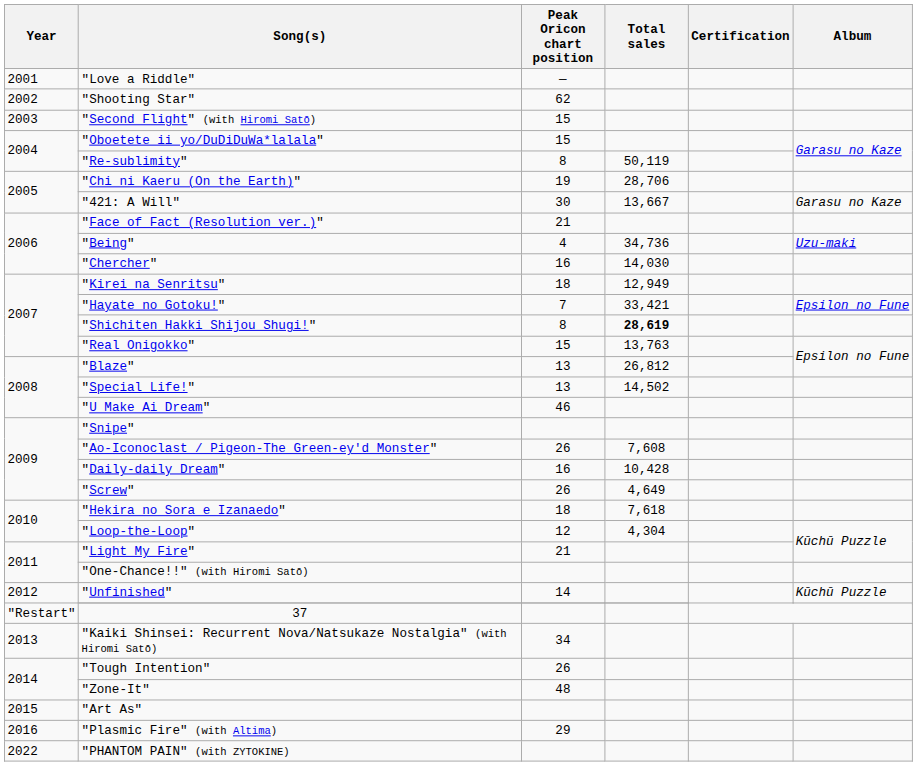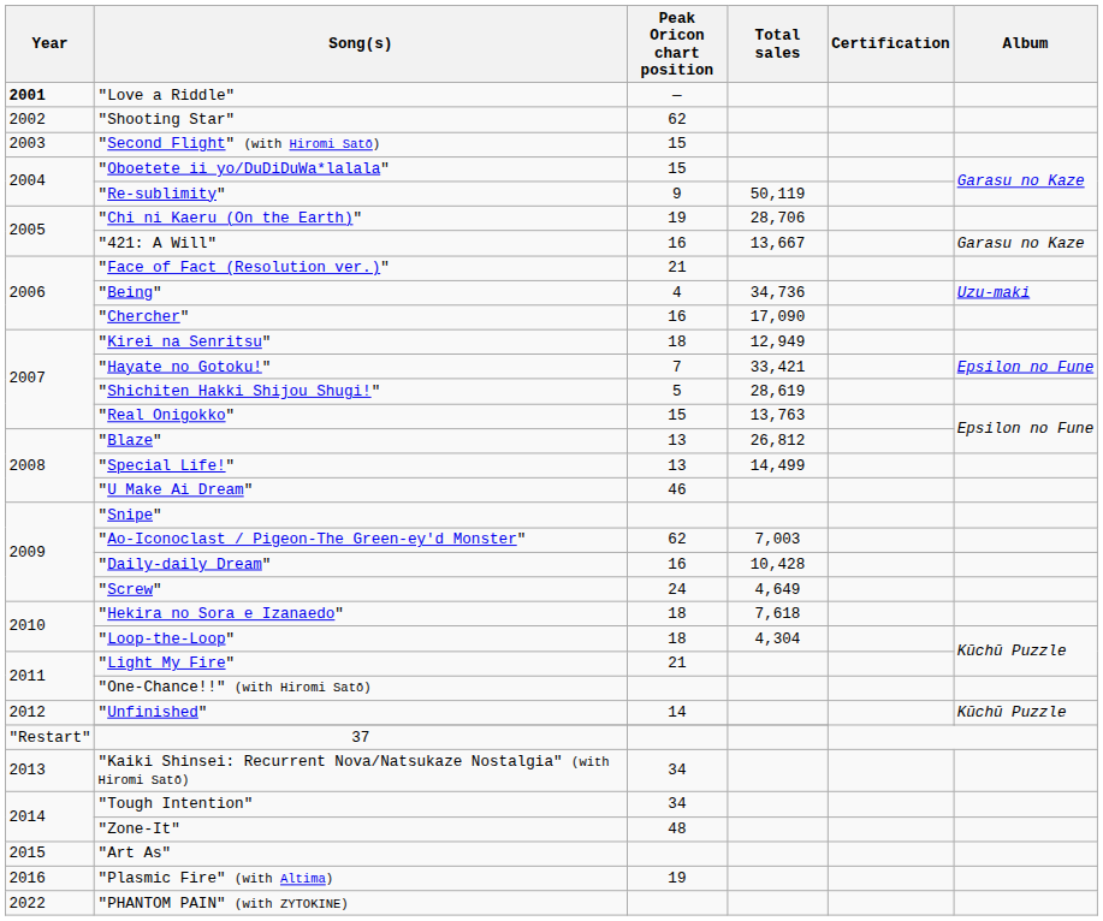 <table class="wikitable" border="1">
 <tr>
 <th rowspan="1">Year</th>
 <th rowspan="1" width="450">Song(s)</th>
 <th colspan="1" width="80">Peak Oricon<br> chart position</th>
 <th colspan="1" width="80">Total sales</th>
 <th rowspan="1" width="100">Certification</th>
 <th rowspan="1">Album</th>
 </tr>
 <tr>
-<td rowspan="1">2001</td>
+<td rowspan="1"><strong>2001</strong></td>
 <td align="left">"Love a Riddle"</td>
 <td align="center">—</td>
 <td align="center"></td>
 <td></td>
 <td rowspan="1"></td>
 </tr>
 <tr>
 <td rowspan="1">2002</td>
 <td align="left">"Shooting Star"</td>
 <td align="center">62</td>
 <td align="center"></td>
 <td></td>
 <td rowspan="1"></td>
 </tr>
 <tr>
 <td rowspan="1">2003</td>
 <td align="left">"<a href='#'>Second Flight</a>" <small>(with <a href='#'>Hiromi Satō</a>)</small></td>
 <td align="center">15</td>
 <td align="center"></td>
 <td></td>
 <td rowspan="1"></td>
 </tr>
 <tr>
 <td rowspan="2">2004</td>
 <td align="left">"<a href='#'>Oboetete ii yo/DuDiDuWa*lalala</a>"</td>
 <td align="center">15</td>
 <td align="center"></td>
 <td></td>
 <td rowspan="2"><em><a href='#'>Garasu no Kaze</a></em></td>
 </tr>
 <tr>
 <td align="left">"<a href='#'>Re-sublimity</a>"</td>
-<td align="center">8</td>
+<td align="center">9</td>
 <td align="center">50,119</td>
 <td></td>
 </tr>
 <tr>
 <td rowspan="2">2005</td>
 <td align="left">"<a href='#'>Chi ni Kaeru (On the Earth)</a>"</td>
 <td align="center">19</td>
 <td align="center">28,706</td>
 <td></td>
 <td rowspan="1"></td>
 </tr>
 <tr>
 <td align="left">"421: A Will"</td>
-<td align="center">30</td>
+<td align="center">16</td>
 <td align="center">13,667</td>
 <td></td>
 <td rowspan="1"><em>Garasu no Kaze</em></td>
 </tr>
 <tr>
 <td rowspan="3">2006</td>
 <td align="left">"<a href='#'>Face of Fact (Resolution ver.)</a>"</td>
 <td align="center">21</td>
 <td align="center"></td>
 <td></td>
 <td rowspan="1"></td>
 </tr>
 <tr>
 <td align="left">"<a href='#'>Being</a>"</td>
 <td align="center">4</td>
 <td align="center">34,736</td>
 <td></td>
 <td rowspan="1"><em><a href='#'>Uzu-maki</a></em></td>
 </tr>
 <tr>
 <td align="left">"<a href='#'>Chercher</a>"</td>
 <td align="center">16</td>
-<td align="center">14,030</td>
+<td align="center">17,090</td>
 <td></td>
 <td rowspan="1"></td>
 </tr>
 <tr>
 <td rowspan="4">2007</td>
 <td align="left">"<a href='#'>Kirei na Senritsu</a>"</td>
 <td align="center">18</td>
 <td align="center">12,949</td>
 <td></td>
 <td rowspan="1"></td>
 </tr>
 <tr>
 <td align="left">"<a href='#'>Hayate no Gotoku!</a>"</td>
 <td align="center">7</td>
 <td align="center">33,421</td>
 <td></td>
 <td rowspan="1"><em><a href='#'>Epsilon no Fune</a></em></td>
 </tr>
 <tr>
 <td align="left">"<a href='#'>Shichiten Hakki Shijou Shugi!</a>"</td>
-<td align="center">8</td>
-<td align="center"><strong>28,619</strong></td>
+<td align="center">5</td>
+<td align="center">28,619</td>
 <td></td>
 <td rowspan="1"></td>
 </tr>
 <tr>
 <td align="left">"<a href='#'>Real Onigokko</a>"</td>
 <td align="center">15</td>
 <td align="center">13,763</td>
 <td></td>
 <td rowspan="2"><em>Epsilon no Fune</em></td>
 </tr>
 <tr>
 <td rowspan="3">2008</td>
 <td align="left">"<a href='#'>Blaze</a>"</td>
 <td align="center">13</td>
 <td align="center">26,812</td>
 <td></td>
 </tr>
 <tr>
 <td align="left">"<a href='#'>Special Life!</a>"</td>
 <td align="center">13</td>
-<td align="center">14,502</td>
+<td align="center">14,499</td>
 <td></td>
 <td rowspan="1"></td>
 </tr>
 <tr>
 <td align="left">"<a href='#'>U Make Ai Dream</a>"</td>
 <td align="center">46</td>
 <td align="center"></td>
 <td></td>
 <td rowspan="1"></td>
 </tr>
 <tr>
 <td rowspan="4">2009</td>
 <td align="left">"<a href='#'>Snipe</a>"</td>
 <td align="center"></td>
 <td align="center"></td>
 <td></td>
 <td rowspan="1"></td>
 </tr>
 <tr>
 <td align="left">"<a href='#'>Ao-Iconoclast / Pigeon-The Green-ey'd Monster</a>"</td>
-<td align="center">26</td>
-<td align="center">7,608</td>
+<td align="center">62</td>
+<td align="center">7,003</td>
 <td></td>
 <td rowspan="1"></td>
 </tr>
 <tr>
 <td align="left">"<a href='#'>Daily-daily Dream</a>"</td>
 <td align="center">16</td>
 <td align="center">10,428</td>
 <td></td>
 <td rowspan="1"></td>
 </tr>
 <tr>
 <td align="left">"<a href='#'>Screw</a>"</td>
-<td align="center">26</td>
+<td align="center">24</td>
 <td align="center">4,649</td>
 <td></td>
 <td rowspan="1"></td>
 </tr>
 <tr>
 <td rowspan="2">2010</td>
 <td align="left">"<a href='#'>Hekira no Sora e Izanaedo</a>"</td>
 <td align="center">18</td>
 <td align="center">7,618</td>
 <td></td>
 <td rowspan="1"></td>
 </tr>
 <tr>
 <td align="left">"<a href='#'>Loop-the-Loop</a>"</td>
-<td align="center">12</td>
+<td align="center">18</td>
 <td align="center">4,304</td>
 <td></td>
 <td rowspan="2"><em>Kūchū Puzzle</em></td>
 </tr>
 <tr>
 <td rowspan="2">2011</td>
 <td align="left">"<a href='#'>Light My Fire</a>"</td>
 <td align="center">21</td>
 <td align="center"></td>
 <td></td>
 </tr>
 <tr>
 <td align="left">"One-Chance!!" <small>(with Hiromi Satō)</small></td>
 <td align="center"></td>
 <td align="center"></td>
 <td></td>
 <td></td>
 </tr>
 <tr>
 <td rowspan="2">2012</td>
 <td align="left">"<a href='#'>Unfinished</a>"</td>
 <td align="center">14</td>
 <td align="center"></td>
 <td></td>
 <td rowspan="2"><em>Kūchū Puzzle</em></td>
 </tr>
 <tr>
 </tr>
 <tr>
 <td align="left">"Restart"</td>
 <td align="center">37</td>
 <td align="center"></td>
 <td></td>
 </tr>
 <tr>
 <td rowspan="1">2013</td>
 <td align="left">"Kaiki Shinsei: Recurrent Nova/Natsukaze Nostalgia" <small>(with Hiromi Satō)</small></td>
 <td align="center">34</td>
 <td align="center"></td>
 <td></td>
 <td rowspan="1"></td>
 </tr>
 <tr>
 <td rowspan="2">2014</td>
 <td align="left">"Tough Intention"</td>
-<td align="center">26</td>
+<td align="center">34</td>
 <td align="center"></td>
 <td></td>
 <td rowspan="1"></td>
 </tr>
 <tr>
 <td align="left">"Zone-It"</td>
 <td align="center">48</td>
 <td align="center"></td>
 <td></td>
 <td rowspan="1"></td>
 </tr>
 <tr>
 <td rowspan="1">2015</td>
 <td align="left">"Art As"</td>
 <td align="center"></td>
 <td align="center"></td>
 <td></td>
 <td rowspan="1"></td>
 </tr>
 <tr>
 <td rowspan="1">2016</td>
 <td align="left">"Plasmic Fire" <small>(with <a href='#'>Altima</a>)</small></td>
-<td align="center">29</td>
+<td align="center">19</td>
 <td align="center"></td>
 <td></td>
 <td rowspan="1"></td>
 </tr>
 <tr>
 <td>2022</td>
 <td>"PHANTOM PAIN" <small>(with ZYTOKINE)</small></td>
 <td></td>
 <td></td>
 <td></td>
 <td></td>
 </tr>
 </table>
